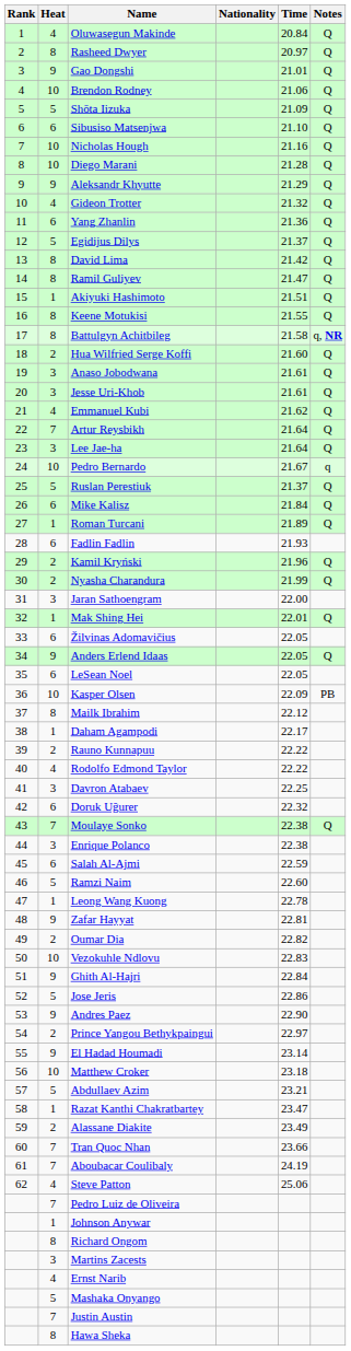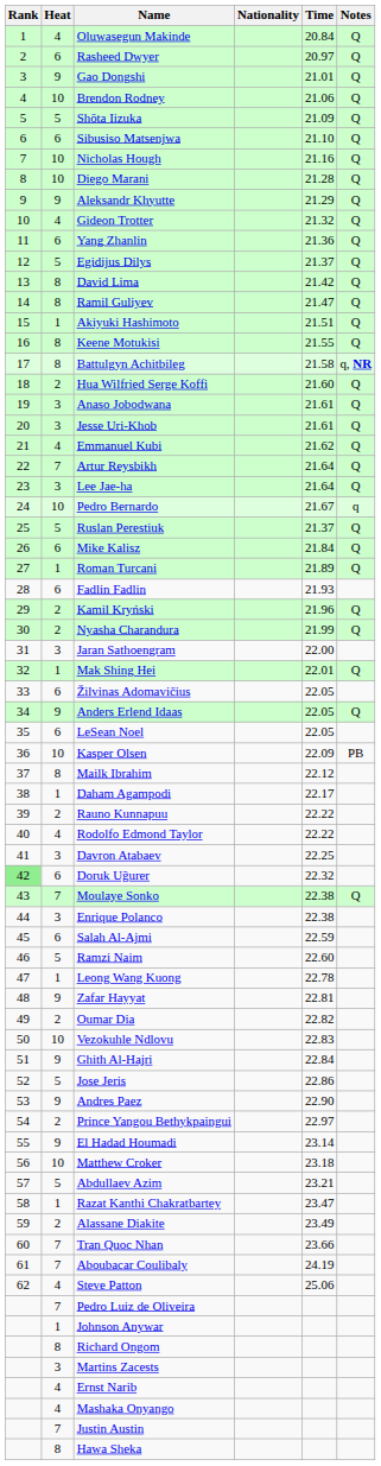 <table class="wikitable sortable" style="text-align:center">
 <tr>
 <th>Rank</th>
 <th>Heat</th>
 <th>Name</th>
 <th>Nationality</th>
 <th>Time</th>
 <th>Notes</th>
 </tr>
 <tr bgcolor=ccffcc>
 <td>1</td>
 <td>4</td>
 <td align=left><a href='#'>Oluwasegun Makinde</a></td>
 <td align=left></td>
 <td>20.84</td>
 <td>Q</td>
 </tr>
 <tr bgcolor=ccffcc>
 <td>2</td>
-<td>8</td>
+<td>6</td>
 <td align=left><a href='#'>Rasheed Dwyer</a></td>
 <td align=left></td>
 <td>20.97</td>
 <td>Q</td>
 </tr>
 <tr bgcolor=ccffcc>
 <td>3</td>
 <td>9</td>
 <td align=left><a href='#'>Gao Dongshi</a></td>
 <td align=left></td>
 <td>21.01</td>
 <td>Q</td>
 </tr>
 <tr bgcolor=ccffcc>
 <td>4</td>
 <td>10</td>
 <td align=left><a href='#'>Brendon Rodney</a></td>
 <td align=left></td>
 <td>21.06</td>
 <td>Q</td>
 </tr>
 <tr bgcolor=ccffcc>
 <td>5</td>
 <td>5</td>
 <td align=left><a href='#'>Shōta Iizuka</a></td>
 <td align=left></td>
 <td>21.09</td>
 <td>Q</td>
 </tr>
 <tr bgcolor=ccffcc>
 <td>6</td>
 <td>6</td>
 <td align=left><a href='#'>Sibusiso Matsenjwa</a></td>
 <td align=left></td>
 <td>21.10</td>
 <td>Q</td>
 </tr>
 <tr bgcolor=ccffcc>
 <td>7</td>
 <td>10</td>
 <td align=left><a href='#'>Nicholas Hough</a></td>
 <td align=left></td>
 <td>21.16</td>
 <td>Q</td>
 </tr>
 <tr bgcolor=ccffcc>
 <td>8</td>
 <td>10</td>
 <td align=left><a href='#'>Diego Marani</a></td>
 <td align=left></td>
 <td>21.28</td>
 <td>Q</td>
 </tr>
 <tr bgcolor=ccffcc>
 <td>9</td>
 <td>9</td>
 <td align=left><a href='#'>Aleksandr Khyutte</a></td>
 <td align=left></td>
 <td>21.29</td>
 <td>Q</td>
 </tr>
 <tr bgcolor=ccffcc>
 <td>10</td>
 <td>4</td>
 <td align=left><a href='#'>Gideon Trotter</a></td>
 <td align=left></td>
 <td>21.32</td>
 <td>Q</td>
 </tr>
 <tr bgcolor=ccffcc>
 <td>11</td>
 <td>6</td>
 <td align=left><a href='#'>Yang Zhanlin</a></td>
 <td align=left></td>
 <td>21.36</td>
 <td>Q</td>
 </tr>
 <tr bgcolor=ccffcc>
 <td>12</td>
 <td>5</td>
 <td align=left><a href='#'>Egidijus Dilys</a></td>
 <td align=left></td>
 <td>21.37</td>
 <td>Q</td>
 </tr>
 <tr bgcolor=ccffcc>
 <td>13</td>
 <td>8</td>
 <td align=left><a href='#'>David Lima</a></td>
 <td align=left></td>
 <td>21.42</td>
 <td>Q</td>
 </tr>
 <tr bgcolor=ccffcc>
 <td>14</td>
 <td>8</td>
 <td align=left><a href='#'>Ramil Guliyev</a></td>
 <td align=left></td>
 <td>21.47</td>
 <td>Q</td>
 </tr>
 <tr bgcolor=ccffcc>
 <td>15</td>
 <td>1</td>
 <td align=left><a href='#'>Akiyuki Hashimoto</a></td>
 <td align=left></td>
 <td>21.51</td>
 <td>Q</td>
 </tr>
 <tr bgcolor=ccffcc>
 <td>16</td>
 <td>8</td>
 <td align=left><a href='#'>Keene Motukisi</a></td>
 <td align=left></td>
 <td>21.55</td>
 <td>Q</td>
 </tr>
 <tr bgcolor=ddffdd>
 <td>17</td>
 <td>8</td>
 <td align=left><a href='#'>Battulgyn Achitbileg</a></td>
 <td align=left></td>
 <td>21.58</td>
 <td>q, <strong><a href='#'>NR</a></strong></td>
 </tr>
 <tr bgcolor=ccffcc>
 <td>18</td>
 <td>2</td>
 <td align=left><a href='#'>Hua Wilfried Serge Koffi</a></td>
 <td align=left></td>
 <td>21.60</td>
 <td>Q</td>
 </tr>
 <tr bgcolor=ccffcc>
 <td>19</td>
 <td>3</td>
 <td align=left><a href='#'>Anaso Jobodwana</a></td>
 <td align=left></td>
 <td>21.61</td>
 <td>Q</td>
 </tr>
 <tr bgcolor=ccffcc>
 <td>20</td>
 <td>3</td>
 <td align=left><a href='#'>Jesse Uri-Khob</a></td>
 <td align=left></td>
 <td>21.61</td>
 <td>Q</td>
 </tr>
 <tr bgcolor=ccffcc>
 <td>21</td>
 <td>4</td>
 <td align=left><a href='#'>Emmanuel Kubi</a></td>
 <td align=left></td>
 <td>21.62</td>
 <td>Q</td>
 </tr>
 <tr bgcolor=ccffcc>
 <td>22</td>
 <td>7</td>
 <td align=left><a href='#'>Artur Reysbikh</a></td>
 <td align=left></td>
 <td>21.64</td>
 <td>Q</td>
 </tr>
 <tr bgcolor=ccffcc>
 <td>23</td>
 <td>3</td>
 <td align=left><a href='#'>Lee Jae-ha</a></td>
 <td align=left></td>
 <td>21.64</td>
 <td>Q</td>
 </tr>
 <tr bgcolor=ddffdd>
 <td>24</td>
 <td>10</td>
 <td align=left><a href='#'>Pedro Bernardo</a></td>
 <td align=left></td>
 <td>21.67</td>
 <td>q</td>
 </tr>
 <tr bgcolor=ccffcc>
 <td>25</td>
 <td>5</td>
 <td align=left><a href='#'>Ruslan Perestiuk</a></td>
 <td align=left></td>
 <td>21.37</td>
 <td>Q</td>
 </tr>
 <tr bgcolor=ccffcc>
 <td>26</td>
 <td>6</td>
 <td align=left><a href='#'>Mike Kalisz</a></td>
 <td align=left></td>
 <td>21.84</td>
 <td>Q</td>
 </tr>
 <tr bgcolor=ccffcc>
 <td>27</td>
 <td>1</td>
 <td align=left><a href='#'>Roman Turcani</a></td>
 <td align=left></td>
 <td>21.89</td>
 <td>Q</td>
 </tr>
 <tr>
 <td>28</td>
 <td>6</td>
 <td align=left><a href='#'>Fadlin Fadlin</a></td>
 <td align=left></td>
 <td>21.93</td>
 <td></td>
 </tr>
 <tr bgcolor=ccffcc>
 <td>29</td>
 <td>2</td>
 <td align=left><a href='#'>Kamil Kryński</a></td>
 <td align=left></td>
 <td>21.96</td>
 <td>Q</td>
 </tr>
 <tr bgcolor=ccffcc>
 <td>30</td>
 <td>2</td>
 <td align=left><a href='#'>Nyasha Charandura</a></td>
 <td align=left></td>
 <td>21.99</td>
 <td>Q</td>
 </tr>
 <tr>
 <td>31</td>
 <td>3</td>
 <td align=left><a href='#'>Jaran Sathoengram</a></td>
 <td align=left></td>
 <td>22.00</td>
 <td></td>
 </tr>
 <tr bgcolor=ccffcc>
 <td>32</td>
 <td>1</td>
 <td align=left><a href='#'>Mak Shing Hei</a></td>
 <td align=left></td>
 <td>22.01</td>
 <td>Q</td>
 </tr>
 <tr>
 <td>33</td>
 <td>6</td>
 <td align=left><a href='#'>Žilvinas Adomavičius</a></td>
 <td align=left></td>
 <td>22.05</td>
 <td></td>
 </tr>
 <tr bgcolor=ccffcc>
 <td>34</td>
 <td>9</td>
 <td align=left><a href='#'>Anders Erlend Idaas</a></td>
 <td align=left></td>
 <td>22.05</td>
 <td>Q</td>
 </tr>
 <tr>
 <td>35</td>
 <td>6</td>
 <td align=left><a href='#'>LeSean Noel</a></td>
 <td align=left></td>
 <td>22.05</td>
 <td></td>
 </tr>
 <tr>
 <td>36</td>
 <td>10</td>
 <td align=left><a href='#'>Kasper Olsen</a></td>
 <td align=left></td>
 <td>22.09</td>
 <td>PB</td>
 </tr>
 <tr>
 <td>37</td>
 <td>8</td>
 <td align=left><a href='#'>Mailk Ibrahim</a></td>
 <td align=left></td>
 <td>22.12</td>
 <td></td>
 </tr>
 <tr>
 <td>38</td>
 <td>1</td>
 <td align=left><a href='#'>Daham Agampodi</a></td>
 <td align=left></td>
 <td>22.17</td>
 <td></td>
 </tr>
 <tr>
 <td>39</td>
 <td>2</td>
 <td align=left><a href='#'>Rauno Kunnapuu</a></td>
 <td align=left></td>
 <td>22.22</td>
 <td></td>
 </tr>
 <tr>
 <td>40</td>
 <td>4</td>
 <td align=left><a href='#'>Rodolfo Edmond Taylor</a></td>
 <td align=left></td>
 <td>22.22</td>
 <td></td>
 </tr>
 <tr>
 <td>41</td>
 <td>3</td>
 <td align=left><a href='#'>Davron Atabaev</a></td>
 <td align=left></td>
 <td>22.25</td>
 <td></td>
 </tr>
 <tr>
-<td>42</td>
+<td style="background: lightgreen;">42</td>
 <td>6</td>
 <td align=left><a href='#'>Doruk Uğurer</a></td>
 <td align=left></td>
 <td>22.32</td>
 <td></td>
 </tr>
 <tr bgcolor=ccffcc>
 <td>43</td>
 <td>7</td>
 <td align=left><a href='#'>Moulaye Sonko</a></td>
 <td align=left></td>
 <td>22.38</td>
 <td>Q</td>
 </tr>
 <tr>
 <td>44</td>
 <td>3</td>
 <td align=left><a href='#'>Enrique Polanco</a></td>
 <td align=left></td>
 <td>22.38</td>
 <td></td>
 </tr>
 <tr>
 <td>45</td>
 <td>6</td>
 <td align=left><a href='#'>Salah Al-Ajmi</a></td>
 <td align=left></td>
 <td>22.59</td>
 <td></td>
 </tr>
 <tr>
 <td>46</td>
 <td>5</td>
 <td align=left><a href='#'>Ramzi Naim</a></td>
 <td align=left></td>
 <td>22.60</td>
 <td></td>
 </tr>
 <tr>
 <td>47</td>
 <td>1</td>
 <td align=left><a href='#'>Leong Wang Kuong</a></td>
 <td align=left></td>
 <td>22.78</td>
 <td></td>
 </tr>
 <tr>
 <td>48</td>
 <td>9</td>
 <td align=left><a href='#'>Zafar Hayyat</a></td>
 <td align=left></td>
 <td>22.81</td>
 <td></td>
 </tr>
 <tr>
 <td>49</td>
 <td>2</td>
 <td align=left><a href='#'>Oumar Dia</a></td>
 <td align=left></td>
 <td>22.82</td>
 <td></td>
 </tr>
 <tr>
 <td>50</td>
 <td>10</td>
 <td align=left><a href='#'>Vezokuhle Ndlovu</a></td>
 <td align=left></td>
 <td>22.83</td>
 <td></td>
 </tr>
 <tr>
 <td>51</td>
 <td>9</td>
 <td align=left><a href='#'>Ghith Al-Hajri</a></td>
 <td align=left></td>
 <td>22.84</td>
 <td></td>
 </tr>
 <tr>
 <td>52</td>
 <td>5</td>
 <td align=left><a href='#'>Jose Jeris</a></td>
 <td align=left></td>
 <td>22.86</td>
 <td></td>
 </tr>
 <tr>
 <td>53</td>
 <td>9</td>
 <td align=left><a href='#'>Andres Paez</a></td>
 <td align=left></td>
 <td>22.90</td>
 <td></td>
 </tr>
 <tr>
 <td>54</td>
 <td>2</td>
 <td align=left><a href='#'>Prince Yangou Bethykpaingui</a></td>
 <td align=left></td>
 <td>22.97</td>
 <td></td>
 </tr>
 <tr>
 <td>55</td>
 <td>9</td>
 <td align=left><a href='#'>El Hadad Houmadi</a></td>
 <td align=left></td>
 <td>23.14</td>
 <td></td>
 </tr>
 <tr>
 <td>56</td>
 <td>10</td>
 <td align=left><a href='#'>Matthew Croker</a></td>
 <td align=left></td>
 <td>23.18</td>
 <td></td>
 </tr>
 <tr>
 <td>57</td>
 <td>5</td>
 <td align=left><a href='#'>Abdullaev Azim</a></td>
 <td align=left></td>
 <td>23.21</td>
 <td></td>
 </tr>
 <tr>
 <td>58</td>
 <td>1</td>
 <td align=left><a href='#'>Razat Kanthi Chakratbartey</a></td>
 <td align=left></td>
 <td>23.47</td>
 <td></td>
 </tr>
 <tr>
 <td>59</td>
 <td>2</td>
 <td align=left><a href='#'>Alassane Diakite</a></td>
 <td align=left></td>
 <td>23.49</td>
 <td></td>
 </tr>
 <tr>
 <td>60</td>
 <td>7</td>
 <td align=left><a href='#'>Tran Quoc Nhan</a></td>
 <td align=left></td>
 <td>23.66</td>
 <td></td>
 </tr>
 <tr>
 <td>61</td>
 <td>7</td>
 <td align=left><a href='#'>Aboubacar Coulibaly</a></td>
 <td align=left></td>
 <td>24.19</td>
 <td></td>
 </tr>
 <tr>
 <td>62</td>
 <td>4</td>
 <td align=left><a href='#'>Steve Patton</a></td>
 <td align=left></td>
 <td>25.06</td>
 <td></td>
 </tr>
 <tr>
 <td></td>
 <td>7</td>
 <td align=left><a href='#'>Pedro Luiz de Oliveira</a></td>
 <td align=left></td>
 <td></td>
 <td></td>
 </tr>
 <tr>
 <td></td>
 <td>1</td>
 <td align=left><a href='#'>Johnson Anywar</a></td>
 <td align=left></td>
 <td></td>
 <td></td>
 </tr>
 <tr>
 <td></td>
 <td>8</td>
 <td align=left><a href='#'>Richard Ongom</a></td>
 <td align=left></td>
 <td></td>
 <td></td>
 </tr>
 <tr>
 <td></td>
 <td>3</td>
 <td align=left><a href='#'>Martins Zacests</a></td>
 <td align=left></td>
 <td></td>
 <td></td>
 </tr>
 <tr>
 <td></td>
 <td>4</td>
 <td align=left><a href='#'>Ernst Narib</a></td>
 <td align=left></td>
 <td></td>
 <td></td>
 </tr>
 <tr>
 <td></td>
-<td>5</td>
+<td>4</td>
 <td align=left><a href='#'>Mashaka Onyango</a></td>
 <td align=left></td>
 <td></td>
 <td></td>
 </tr>
 <tr>
 <td></td>
 <td>7</td>
 <td align=left><a href='#'>Justin Austin</a></td>
 <td align=left></td>
 <td></td>
 <td></td>
 </tr>
 <tr>
 <td></td>
 <td>8</td>
 <td align=left><a href='#'>Hawa Sheka</a></td>
 <td align=left></td>
 <td></td>
 <td></td>
 </tr>
 </table>
